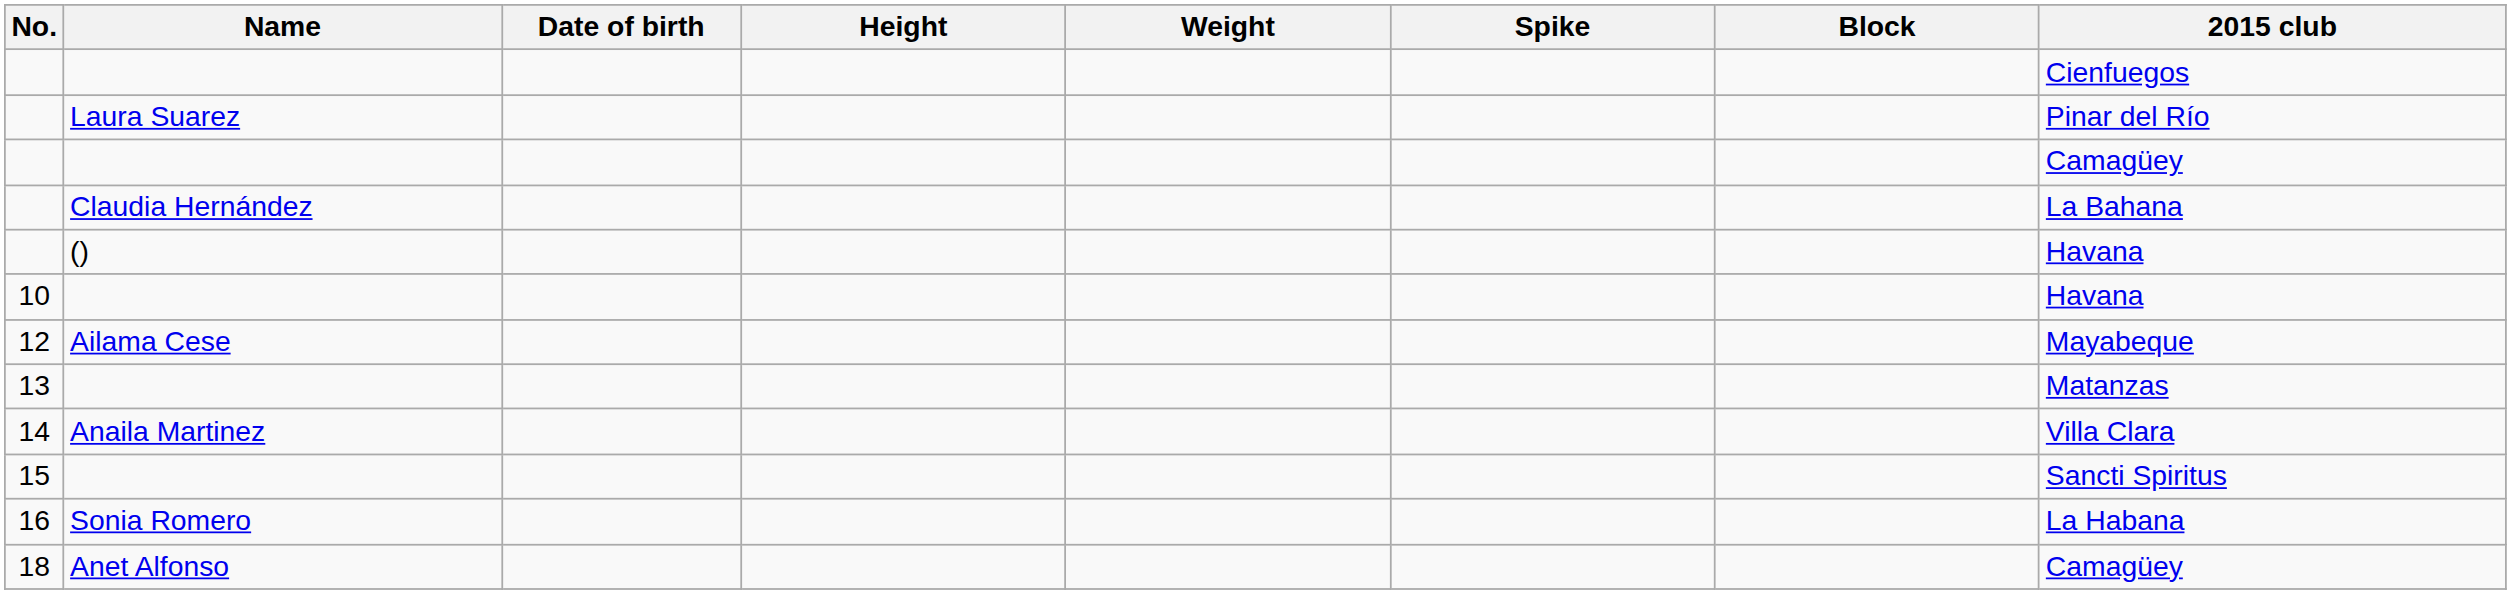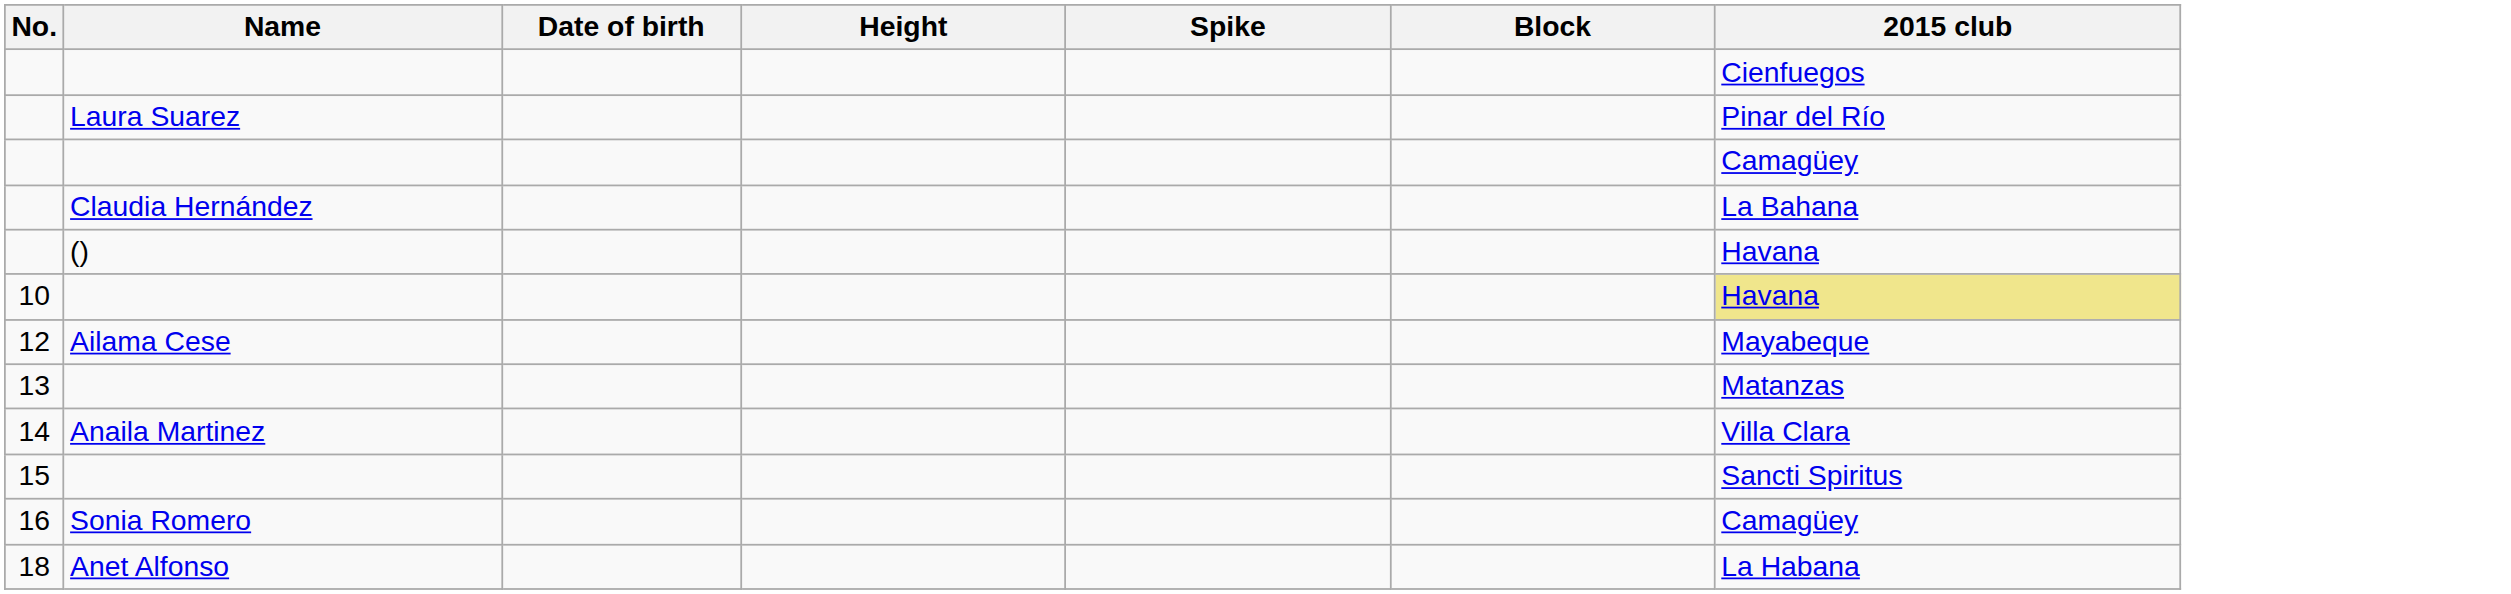 <table class="wikitable sortable" style="text-align:center;">
 <tr>
 <th>No.</th>
 <th style="width:15em">Name</th>
 <th style="width:8em">Date of birth</th>
 <th style="width:11em">Height</th>
-<th style="width:11em">Weight</th>
 <th style="width:11em">Spike</th>
 <th style="width:11em">Block</th>
 <th style="width:16em">2015 club</th>
 </tr>
 <tr>
 <td></td>
 <td align=left></td>
 <td align=right></td>
-<td></td>
 <td></td>
 <td></td>
 <td></td>
 <td align=left> <a href='#'>Cienfuegos</a></td>
 </tr>
 <tr>
 <td></td>
 <td align=left><a href='#'>Laura Suarez</a></td>
 <td align=right></td>
 <td></td>
 <td></td>
 <td></td>
-<td></td>
 <td align=left> <a href='#'>Pinar del Río</a></td>
 </tr>
 <tr>
 <td></td>
 <td align=left></td>
 <td align=right></td>
-<td></td>
 <td></td>
 <td></td>
 <td></td>
 <td align=left> <a href='#'>Camagüey</a></td>
 </tr>
 <tr>
 <td></td>
 <td align=left><a href='#'>Claudia Hernández</a></td>
 <td align=right></td>
 <td></td>
 <td></td>
 <td></td>
-<td></td>
 <td align=left> <a href='#'>La Bahana</a></td>
 </tr>
 <tr>
 <td></td>
 <td align=left> ()</td>
 <td align=right></td>
-<td></td>
 <td></td>
 <td></td>
 <td></td>
 <td align=left> <a href='#'>Havana</a></td>
 </tr>
 <tr>
 <td>10</td>
 <td align=left></td>
 <td align=right></td>
 <td></td>
 <td></td>
 <td></td>
-<td></td>
-<td align=left> <a href='#'>Havana</a></td>
+<td align=left style="background: khaki;"> <a href='#'>Havana</a></td>
 </tr>
 <tr>
 <td>12</td>
 <td align=left><a href='#'>Ailama Cese</a></td>
 <td align=right></td>
-<td></td>
 <td></td>
 <td></td>
 <td></td>
 <td align=left> <a href='#'>Mayabeque</a></td>
 </tr>
 <tr>
 <td>13</td>
 <td align=left></td>
 <td align=right></td>
 <td></td>
 <td></td>
 <td></td>
-<td></td>
 <td align=left> <a href='#'>Matanzas</a></td>
 </tr>
 <tr>
 <td>14</td>
 <td align=left><a href='#'>Anaila Martinez</a></td>
 <td align=right></td>
-<td></td>
 <td></td>
 <td></td>
 <td></td>
 <td align=left> <a href='#'>Villa Clara</a></td>
 </tr>
 <tr>
 <td>15</td>
 <td align=left></td>
 <td align=right></td>
 <td></td>
 <td></td>
 <td></td>
-<td></td>
 <td align=left> <a href='#'>Sancti Spiritus</a></td>
 </tr>
 <tr>
 <td>16</td>
 <td align=left><a href='#'>Sonia Romero</a></td>
 <td align=right></td>
 <td></td>
 <td></td>
 <td></td>
-<td></td>
-<td align=left> <a href='#'>La Habana</a></td>
+<td align=left> <a href='#'>Camagüey</a></td>
 </tr>
 <tr>
 <td>18</td>
 <td align=left><a href='#'>Anet Alfonso</a></td>
 <td align=right></td>
 <td></td>
 <td></td>
 <td></td>
-<td></td>
-<td align=left> <a href='#'>Camagüey</a></td>
+<td align=left> <a href='#'>La Habana</a></td>
 </tr>
 </table>
